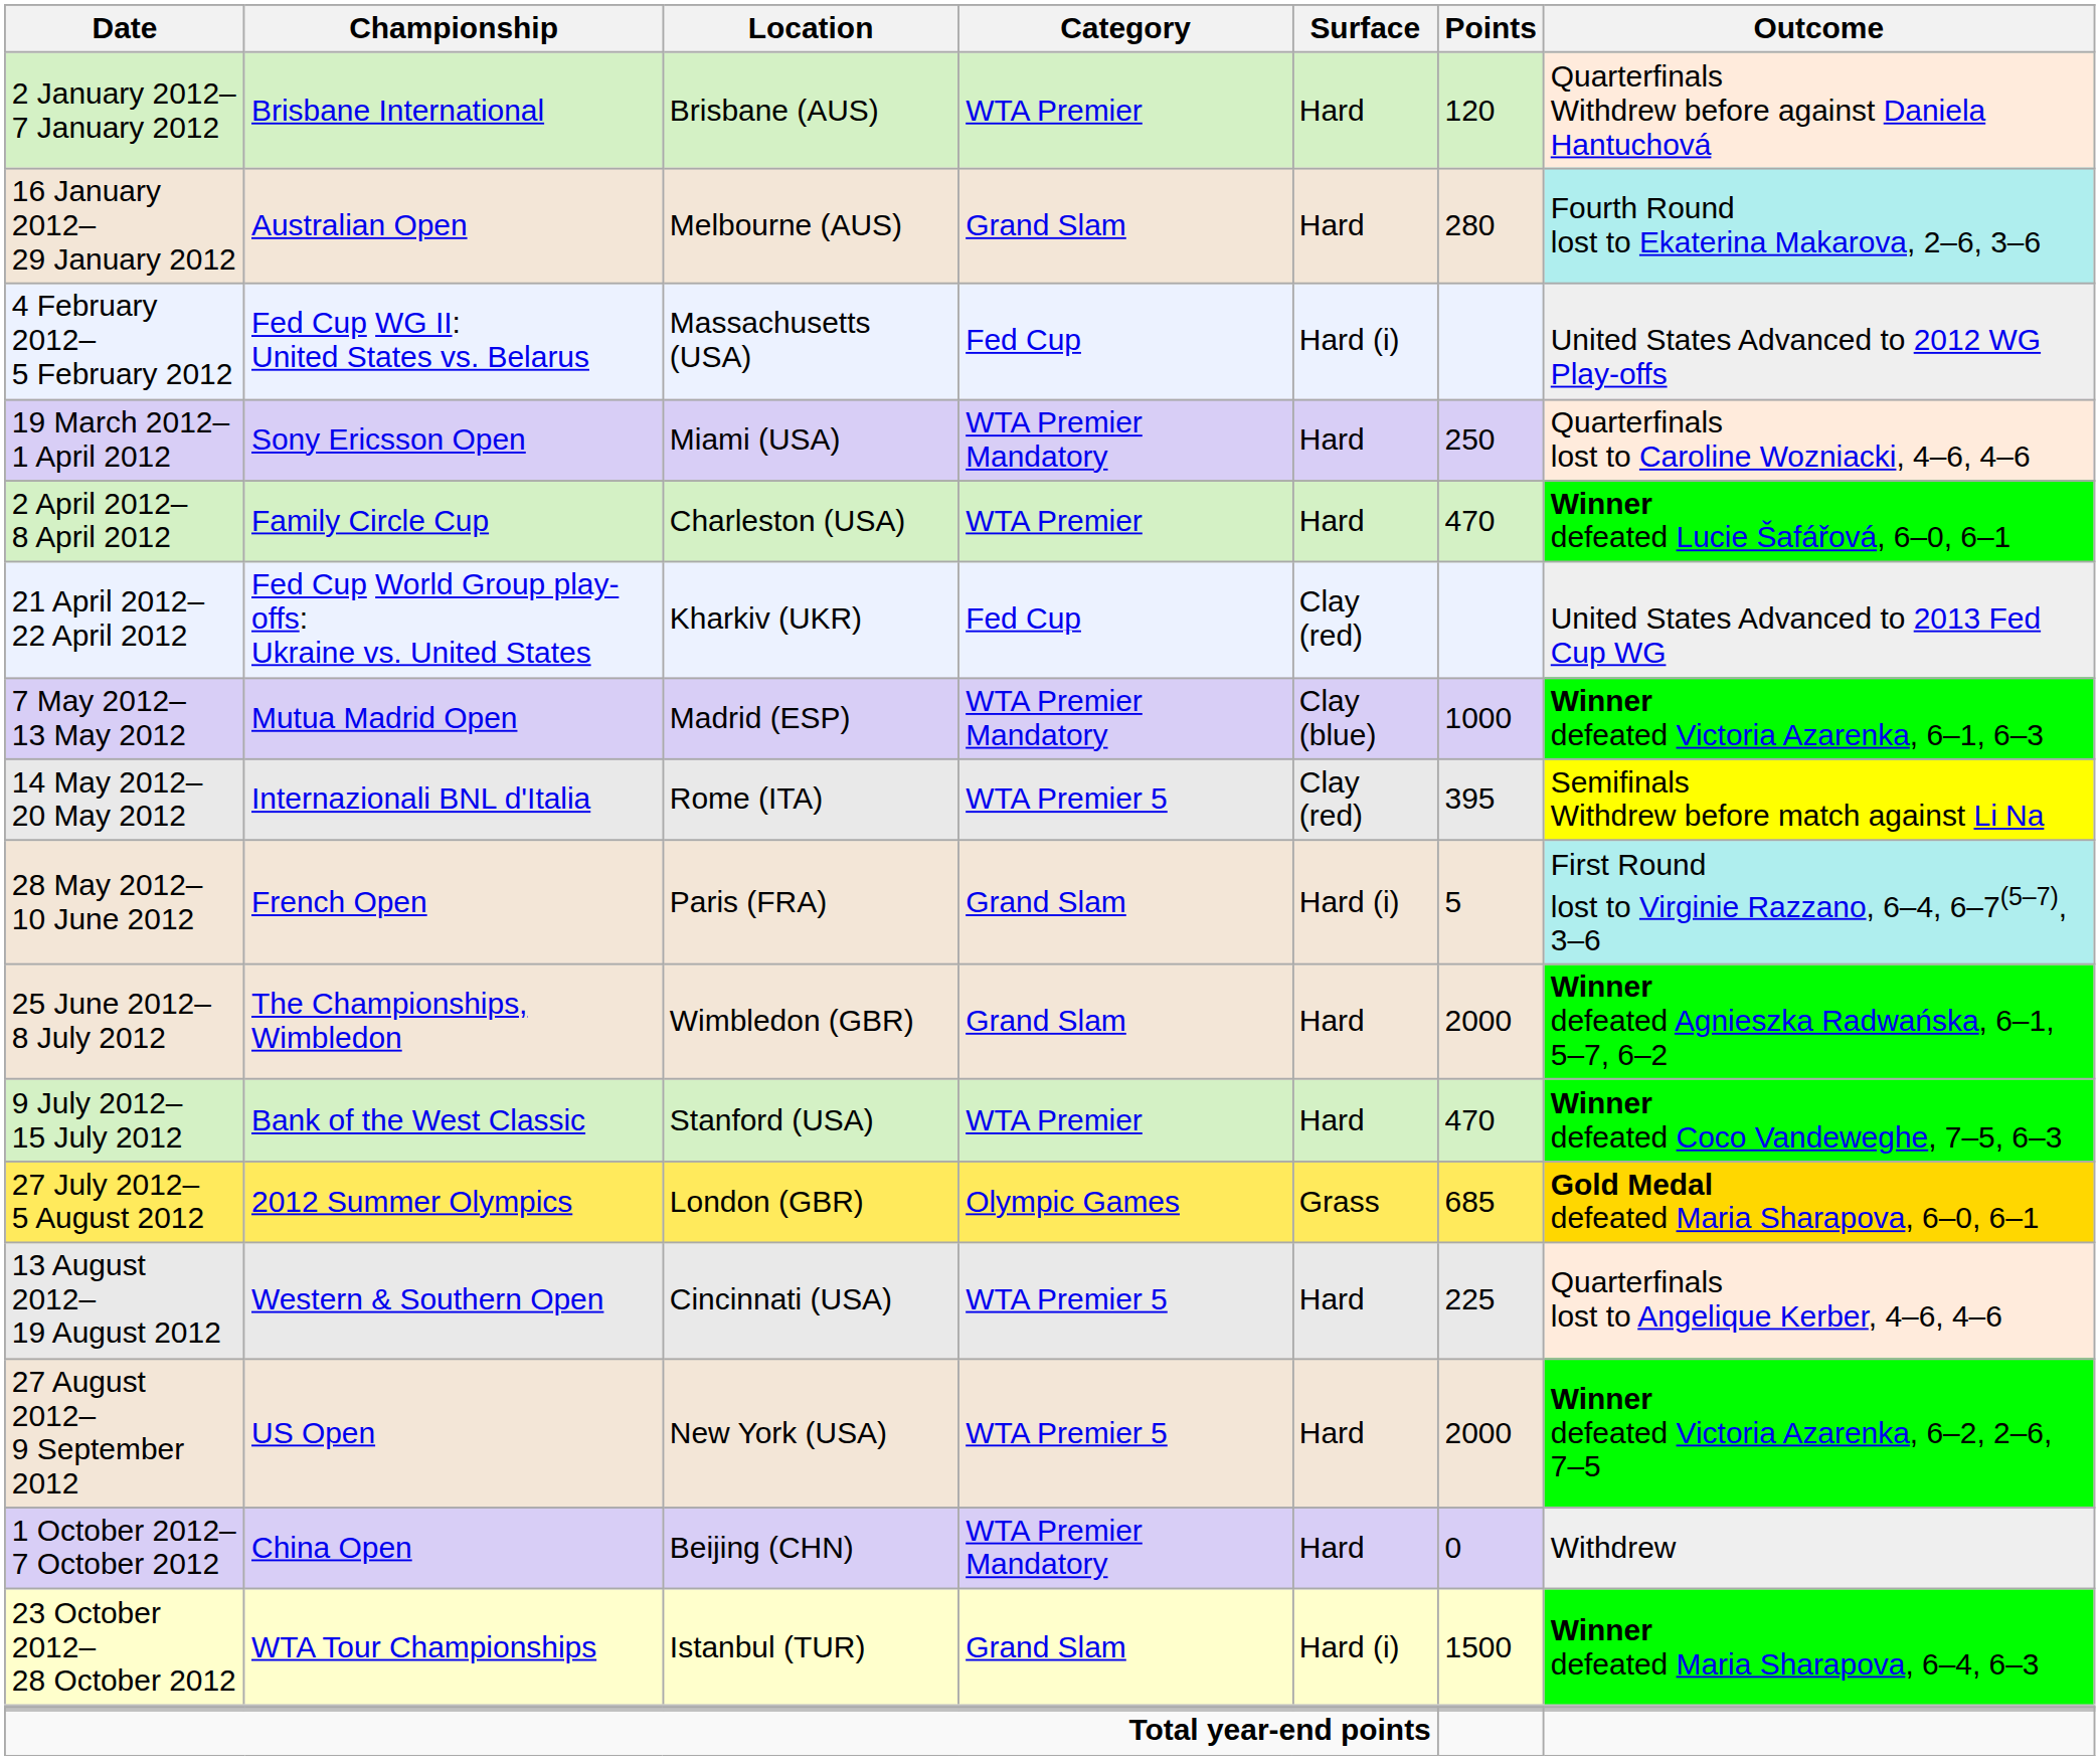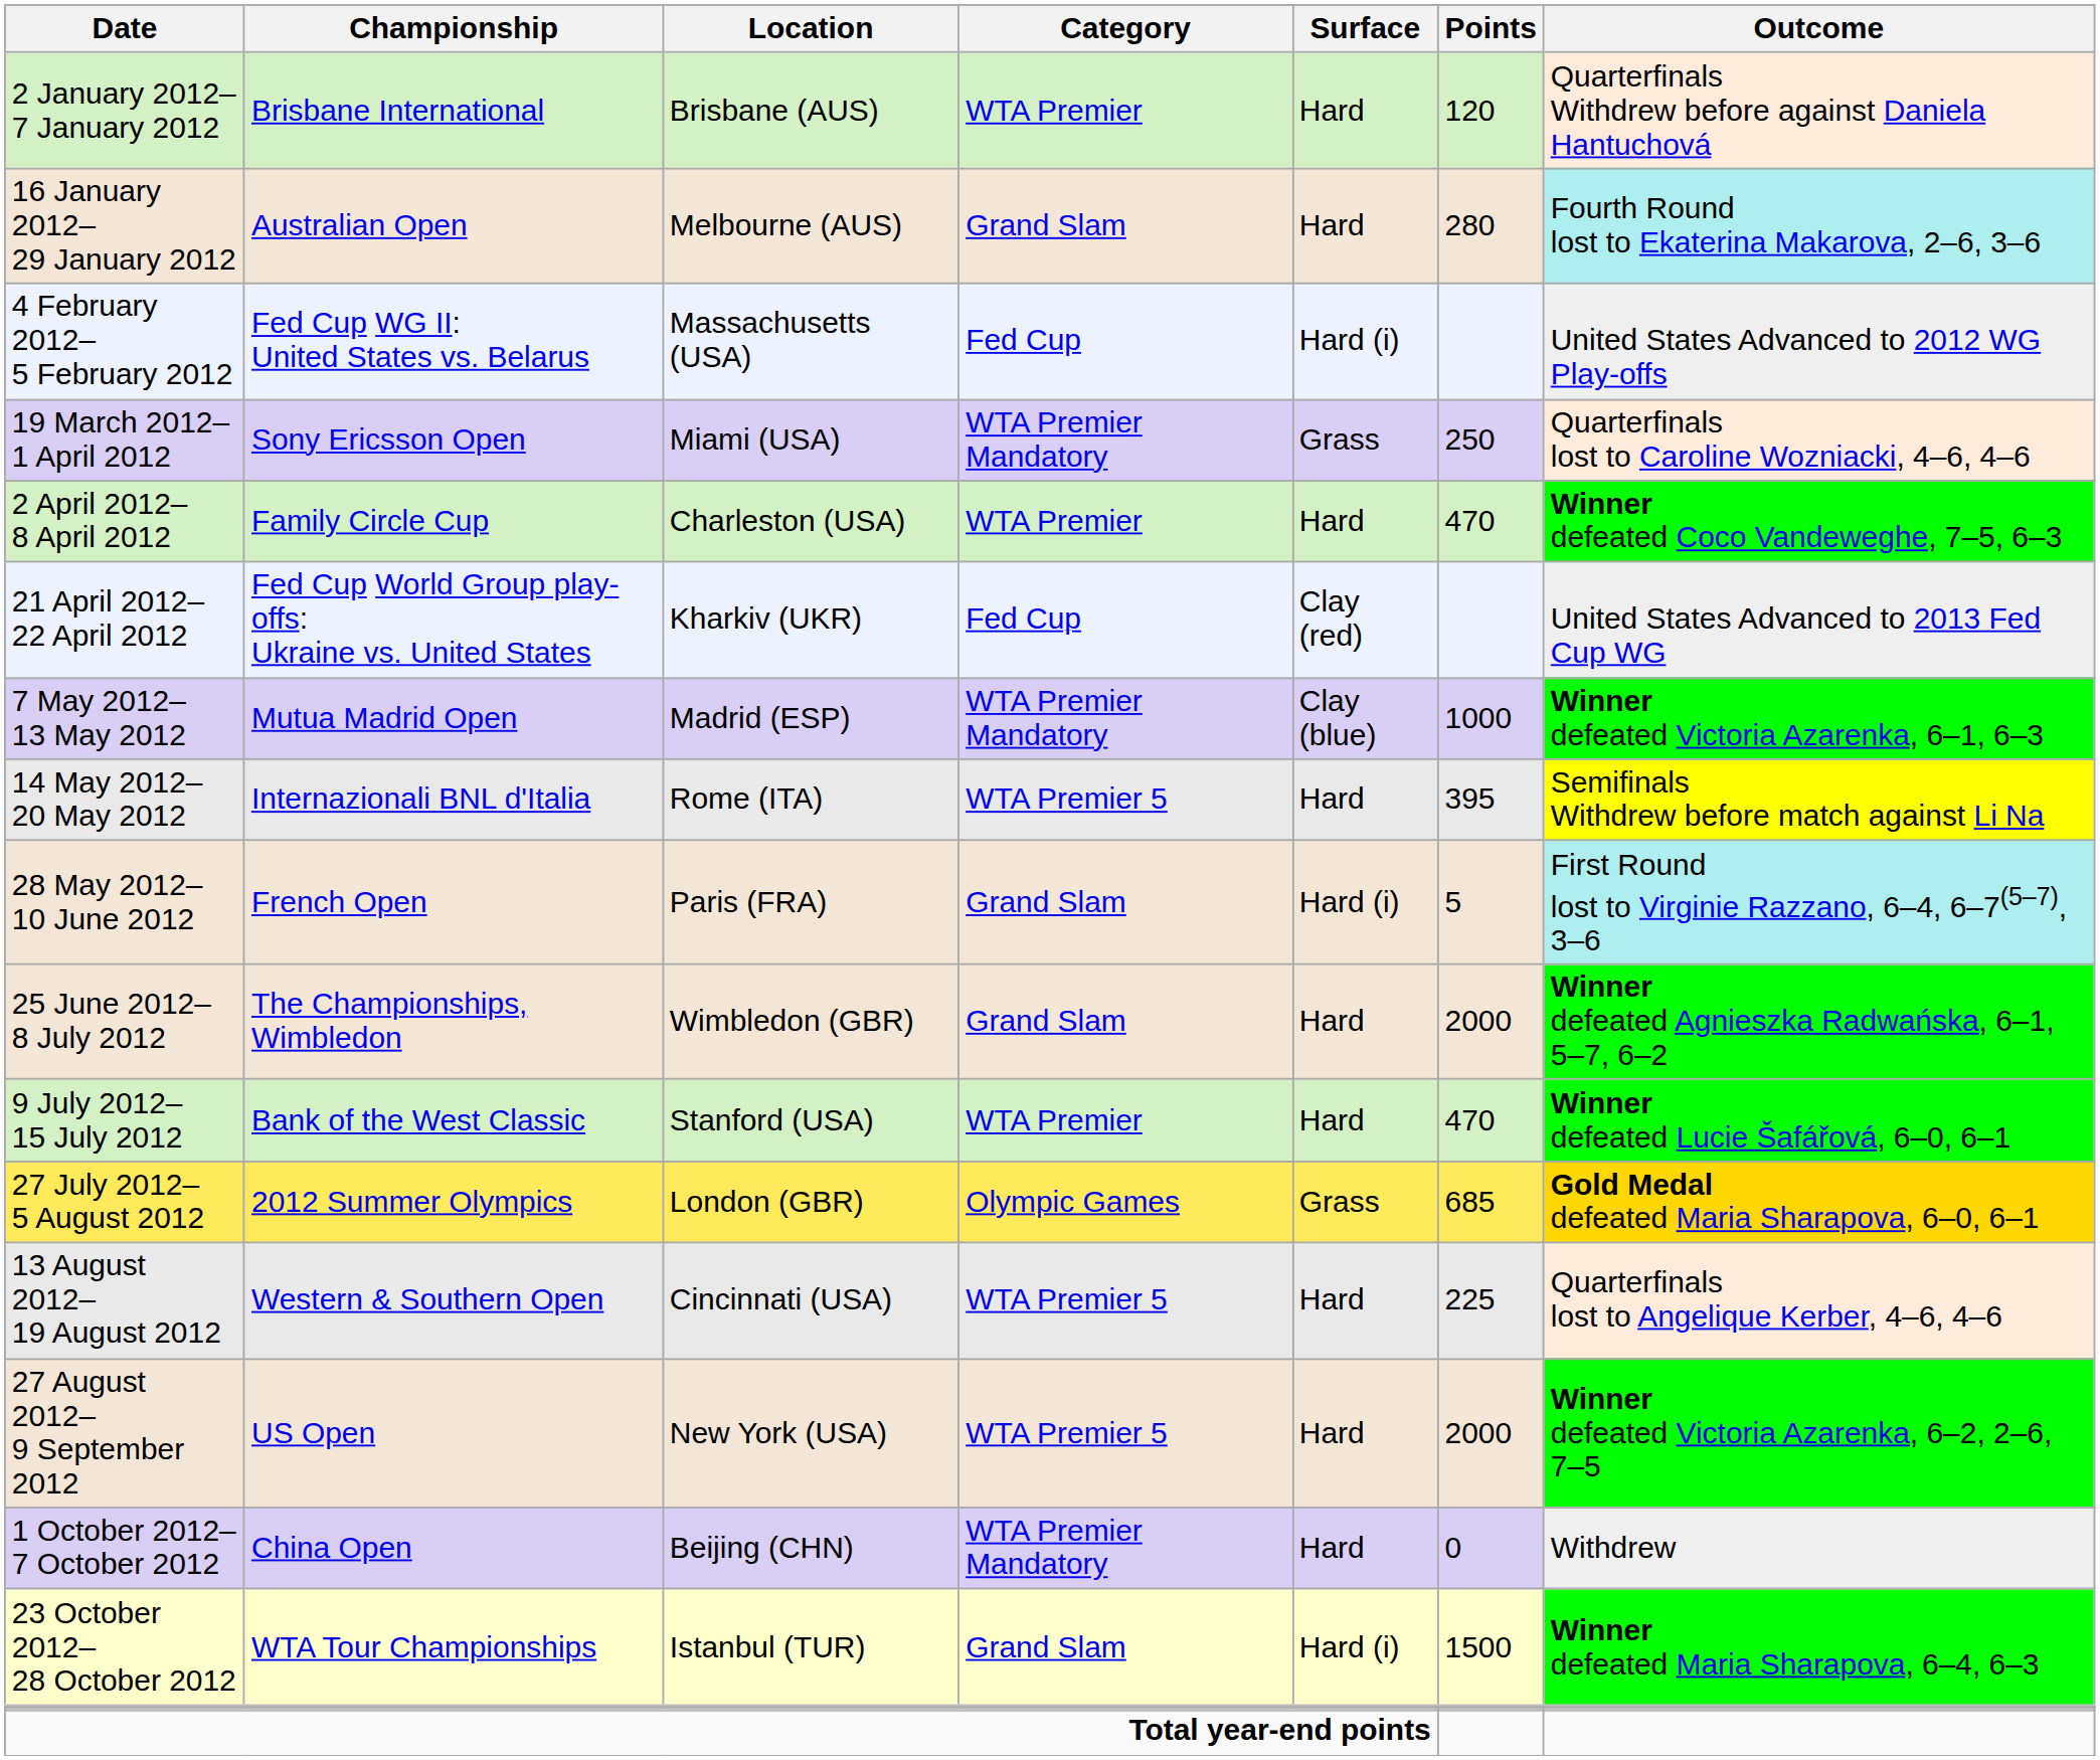 <table class="wikitable">
 <tr>
 <th width=120>Date</th>
 <th width=215>Championship</th>
 <th width=150>Location</th>
 <th width=170>Category</th>
 <th width=70>Surface</th>
 <th width=40>Points</th>
 <th width=285>Outcome</th>
 </tr>
 <tr style="background:#d4f1c5;">
 <td>2 January 2012–<br>7 January 2012</td>
 <td><a href='#'>Brisbane International</a></td>
 <td>Brisbane (AUS)</td>
 <td><a href='#'>WTA Premier</a></td>
 <td>Hard</td>
 <td>120</td>
 <td style="background:#ffebdc;">Quarterfinals <br>Withdrew before against <a href='#'>Daniela Hantuchová</a></td>
 </tr>
 <tr style="background:#f3e6d7;">
 <td>16 January 2012–<br>29 January 2012</td>
 <td><a href='#'>Australian Open</a></td>
 <td>Melbourne (AUS)</td>
 <td><a href='#'>Grand Slam</a></td>
 <td>Hard</td>
 <td>280</td>
 <td style="background:#afeeee;">Fourth Round<br>lost to <a href='#'>Ekaterina Makarova</a>, 2–6, 3–6</td>
 </tr>
 <tr style="background:#ecf2ff;">
 <td>4 February 2012–<br>5 February 2012</td>
 <td><a href='#'>Fed Cup</a> <a href='#'>WG II</a>: <br><a href='#'>United States vs. Belarus</a></td>
 <td>Massachusetts (USA)</td>
 <td><a href='#'>Fed Cup</a></td>
 <td>Hard (i)</td>
 <td></td>
 <td style="background:#efefef;"><br>United States Advanced to <a href='#'>2012 WG Play-offs</a></td>
 </tr>
 <tr style="background:#D8CEF6;">
 <td>19 March 2012–<br>1 April 2012</td>
 <td><a href='#'>Sony Ericsson Open</a></td>
 <td>Miami (USA)</td>
 <td><a href='#'>WTA Premier Mandatory</a></td>
-<td>Hard</td>
+<td>Grass</td>
 <td>250</td>
 <td style="background:#ffebdc;">Quarterfinals <br>lost to <a href='#'>Caroline Wozniacki</a>, 4–6, 4–6</td>
 </tr>
 <tr style="background:#d4f1c5;">
 <td>2 April 2012–<br>8 April 2012</td>
 <td><a href='#'>Family Circle Cup</a></td>
 <td>Charleston (USA)</td>
 <td><a href='#'>WTA Premier</a></td>
 <td>Hard</td>
 <td>470</td>
-<td style="background:lime;"><strong>Winner</strong> <br>defeated <a href='#'>Lucie Šafářová</a>, 6–0, 6–1</td>
+<td style="background:lime;"><strong>Winner</strong> <br>defeated <a href='#'>Coco Vandeweghe</a>, 7–5, 6–3</td>
 </tr>
 <tr style="background:#ecf2ff;">
 <td>21 April 2012–<br>22 April 2012</td>
 <td><a href='#'>Fed Cup</a> <a href='#'>World Group play-offs</a>: <br><a href='#'>Ukraine vs. United States</a></td>
 <td>Kharkiv (UKR)</td>
 <td><a href='#'>Fed Cup</a></td>
 <td>Clay (red)</td>
 <td></td>
 <td style="background:#efefef;"><br>United States Advanced to <a href='#'>2013 Fed Cup WG</a></td>
 </tr>
 <tr style="background:#D8CEF6;">
 <td>7 May 2012–<br>13 May 2012</td>
 <td><a href='#'>Mutua Madrid Open</a></td>
 <td>Madrid (ESP)</td>
 <td><a href='#'>WTA Premier Mandatory</a></td>
 <td>Clay (blue)</td>
 <td>1000</td>
 <td style="background:lime;"><strong>Winner</strong> <br>defeated <a href='#'>Victoria Azarenka</a>, 6–1, 6–3</td>
 </tr>
 <tr style="background:#e9e9e9;">
 <td>14 May 2012–<br>20 May 2012</td>
 <td><a href='#'>Internazionali BNL d'Italia</a></td>
 <td>Rome (ITA)</td>
 <td><a href='#'>WTA Premier 5</a></td>
-<td>Clay (red)</td>
+<td>Hard</td>
 <td>395</td>
 <td style="background:yellow;">Semifinals<br>Withdrew before match against <a href='#'>Li Na</a></td>
 </tr>
 <tr style="background:#f3e6d7;">
 <td>28 May 2012–<br>10 June 2012</td>
 <td><a href='#'>French Open</a></td>
 <td>Paris (FRA)</td>
 <td><a href='#'>Grand Slam</a></td>
 <td>Hard (i)</td>
 <td>5</td>
 <td style="background:#afeeee;">First Round <br>lost to <a href='#'>Virginie Razzano</a>, 6–4, 6–7<sup>(5–7)</sup>, 3–6</td>
 </tr>
 <tr style="background:#f3e6d7;">
 <td>25 June 2012–<br>8 July 2012</td>
 <td><a href='#'>The Championships, Wimbledon</a></td>
 <td>Wimbledon (GBR)</td>
 <td><a href='#'>Grand Slam</a></td>
 <td>Hard</td>
 <td>2000</td>
 <td style="background:lime;"><strong>Winner</strong> <br>defeated <a href='#'>Agnieszka Radwańska</a>, 6–1, 5–7, 6–2</td>
 </tr>
 <tr style="background:#d4f1c5;">
 <td>9 July 2012–<br>15 July 2012</td>
 <td><a href='#'>Bank of the West Classic</a></td>
 <td>Stanford (USA)</td>
 <td><a href='#'>WTA Premier</a></td>
 <td>Hard</td>
 <td>470</td>
-<td style="background:lime;"><strong>Winner</strong> <br>defeated <a href='#'>Coco Vandeweghe</a>, 7–5, 6–3</td>
+<td style="background:lime;"><strong>Winner</strong> <br>defeated <a href='#'>Lucie Šafářová</a>, 6–0, 6–1</td>
 </tr>
 <tr style="background:#ffea5c">
 <td>27 July 2012–<br>5 August 2012</td>
 <td><a href='#'>2012 Summer Olympics</a></td>
 <td>London (GBR)</td>
 <td><a href='#'>Olympic Games</a></td>
 <td>Grass</td>
 <td>685</td>
 <td style="background:gold"><strong>Gold Medal</strong> <br>defeated <a href='#'>Maria Sharapova</a>, 6–0, 6–1</td>
 </tr>
 <tr style="background:#e9e9e9;">
 <td>13 August 2012–<br>19 August 2012</td>
 <td><a href='#'>Western & Southern Open</a></td>
 <td>Cincinnati (USA)</td>
 <td><a href='#'>WTA Premier 5</a></td>
 <td>Hard</td>
 <td>225</td>
 <td style="background:#ffebdc;">Quarterfinals <br>lost to <a href='#'>Angelique Kerber</a>, 4–6, 4–6</td>
 </tr>
 <tr style="background:#f3e6d7;">
 <td>27 August 2012–<br>9 September 2012</td>
 <td><a href='#'>US Open</a></td>
 <td>New York (USA)</td>
 <td><a href='#'>WTA Premier 5</a></td>
 <td>Hard</td>
 <td>2000</td>
 <td style="background:lime;"><strong>Winner</strong> <br>defeated <a href='#'>Victoria Azarenka</a>, 6–2, 2–6, 7–5</td>
 </tr>
 <tr style="background:#D8CEF6;">
 <td>1 October 2012–<br>7 October 2012</td>
 <td><a href='#'>China Open</a></td>
 <td>Beijing (CHN)</td>
 <td><a href='#'>WTA Premier Mandatory</a></td>
 <td>Hard</td>
 <td>0</td>
 <td style="background:#efefef;">Withdrew</td>
 </tr>
 <tr style="background:#ffffcc;">
 <td>23 October 2012–<br>28 October 2012</td>
 <td><a href='#'>WTA Tour Championships</a></td>
 <td>Istanbul (TUR)</td>
 <td><a href='#'>Grand Slam</a></td>
 <td>Hard (i)</td>
 <td>1500</td>
 <td style="background:lime;"><strong>Winner</strong> <br>defeated <a href='#'>Maria Sharapova</a>, 6–4, 6–3</td>
 </tr>
 <tr style="border-top:4px solid silver;">
 </tr>
 <tr>
 <td colspan=5 align=right><strong>Total year-end points</strong></td>
 <td></td>
 <td></td>
 </tr>
 </table>
